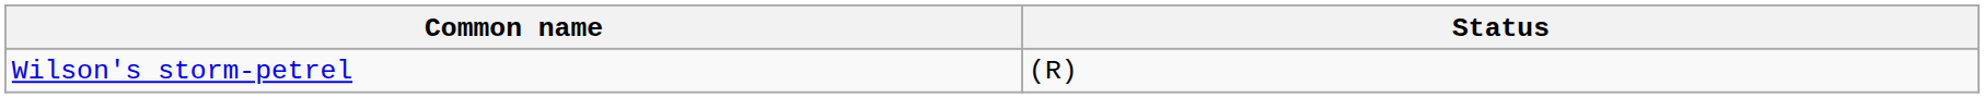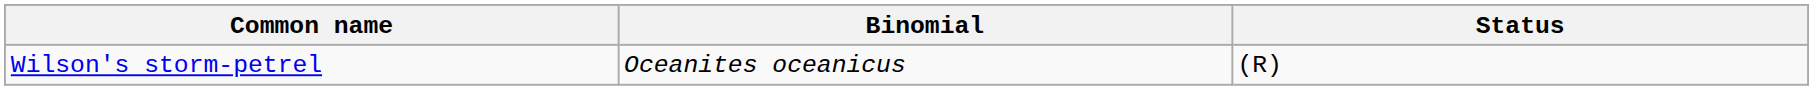 <table width=60% class="wikitable">
 <tr>
 <th width=34%>Common name</th>
+<th width=34%>Binomial</th>
 <th width=32%>Status</th>
 </tr>
 <tr>
 <td><a href='#'>Wilson's storm-petrel</a></td>
+<td><em>Oceanites oceanicus</em></td>
 <td>(R)</td>
 </tr>
 </table>
